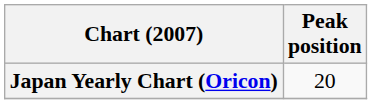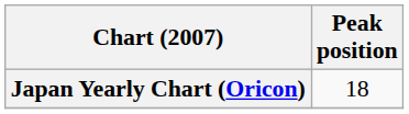 <table class="wikitable plainrowheaders">
 <tr>
 <th>Chart (2007)</th>
 <th>Peak<br>position</th>
 </tr>
 <tr>
 <th scope="row">Japan Yearly Chart (<a href='#'>Oricon</a>)</th>
-<td style="text-align:center;">20</td>
+<td style="text-align:center;">18</td>
 </tr>
 <tr>
 </tr>
 </table>
